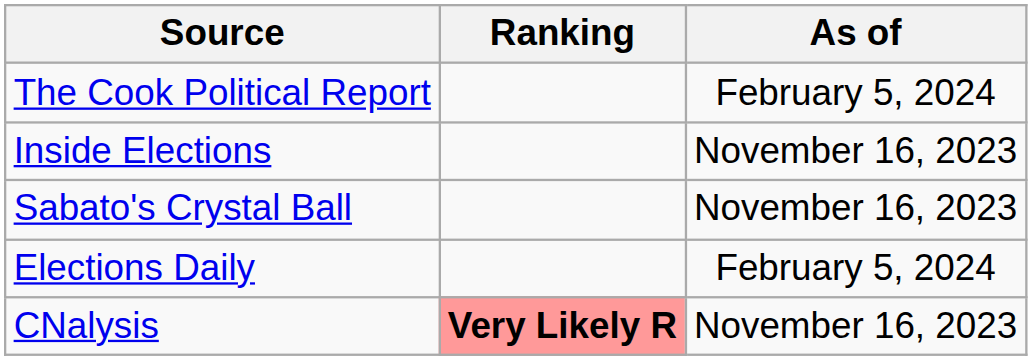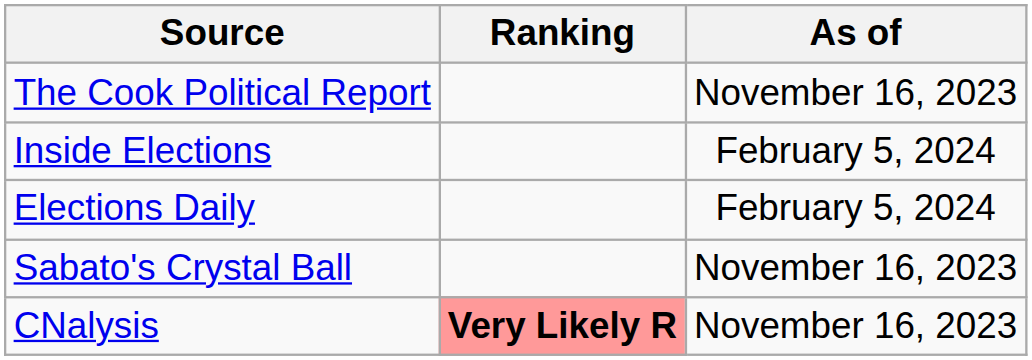 <table class="wikitable" style="text-align:center">
 <tr>
 <th>Source</th>
 <th>Ranking</th>
 <th>As of</th>
 </tr>
 <tr>
 <td align=left><a href='#'>The Cook Political Report</a></td>
 <td></td>
-<td>February 5, 2024</td>
+<td>November 16, 2023</td>
 </tr>
 <tr>
 <td align=left><a href='#'>Inside Elections</a></td>
 <td></td>
-<td>November 16, 2023</td>
+<td>February 5, 2024</td>
+</tr>
+<tr>
+<td align=left><a href='#'>Elections Daily</a></td>
+<td></td>
+<td>February 5, 2024</td>
 </tr>
 <tr>
 <td align=left><a href='#'>Sabato's Crystal Ball</a></td>
 <td></td>
 <td>November 16, 2023</td>
 </tr>
 <tr>
-<td align=left><a href='#'>Elections Daily</a></td>
-<td></td>
-<td>February 5, 2024</td>
-</tr>
-<tr>
 <td align=left><a href='#'>CNalysis</a></td>
 <td style="background:#f99"><strong>Very Likely R</strong></td>
 <td>November 16, 2023</td>
 </tr>
 </table>
